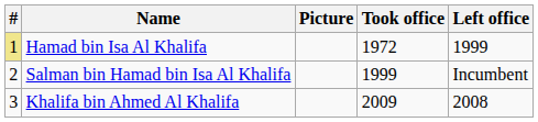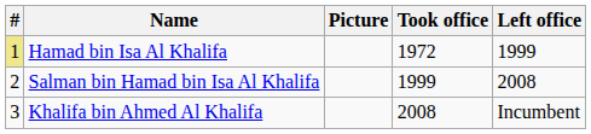 <table class="wikitable">
 <tr>
 <th>#</th>
 <th>Name</th>
 <th>Picture</th>
 <th>Took office</th>
 <th>Left office</th>
 </tr>
 <tr>
 <td style="background: khaki;">1</td>
 <td><a href='#'>Hamad bin Isa Al Khalifa</a></td>
 <td></td>
 <td>1972</td>
 <td>1999</td>
 </tr>
 <tr>
 <td>2</td>
 <td><a href='#'>Salman bin Hamad bin Isa Al Khalifa</a></td>
 <td></td>
 <td>1999</td>
-<td>Incumbent</td>
+<td>2008</td>
 </tr>
 <tr>
 <td>3</td>
 <td><a href='#'>Khalifa bin Ahmed Al Khalifa</a></td>
 <td></td>
-<td>2009</td>
 <td>2008</td>
+<td>Incumbent</td>
 </tr>
 <tr>
 </tr>
 </table>
